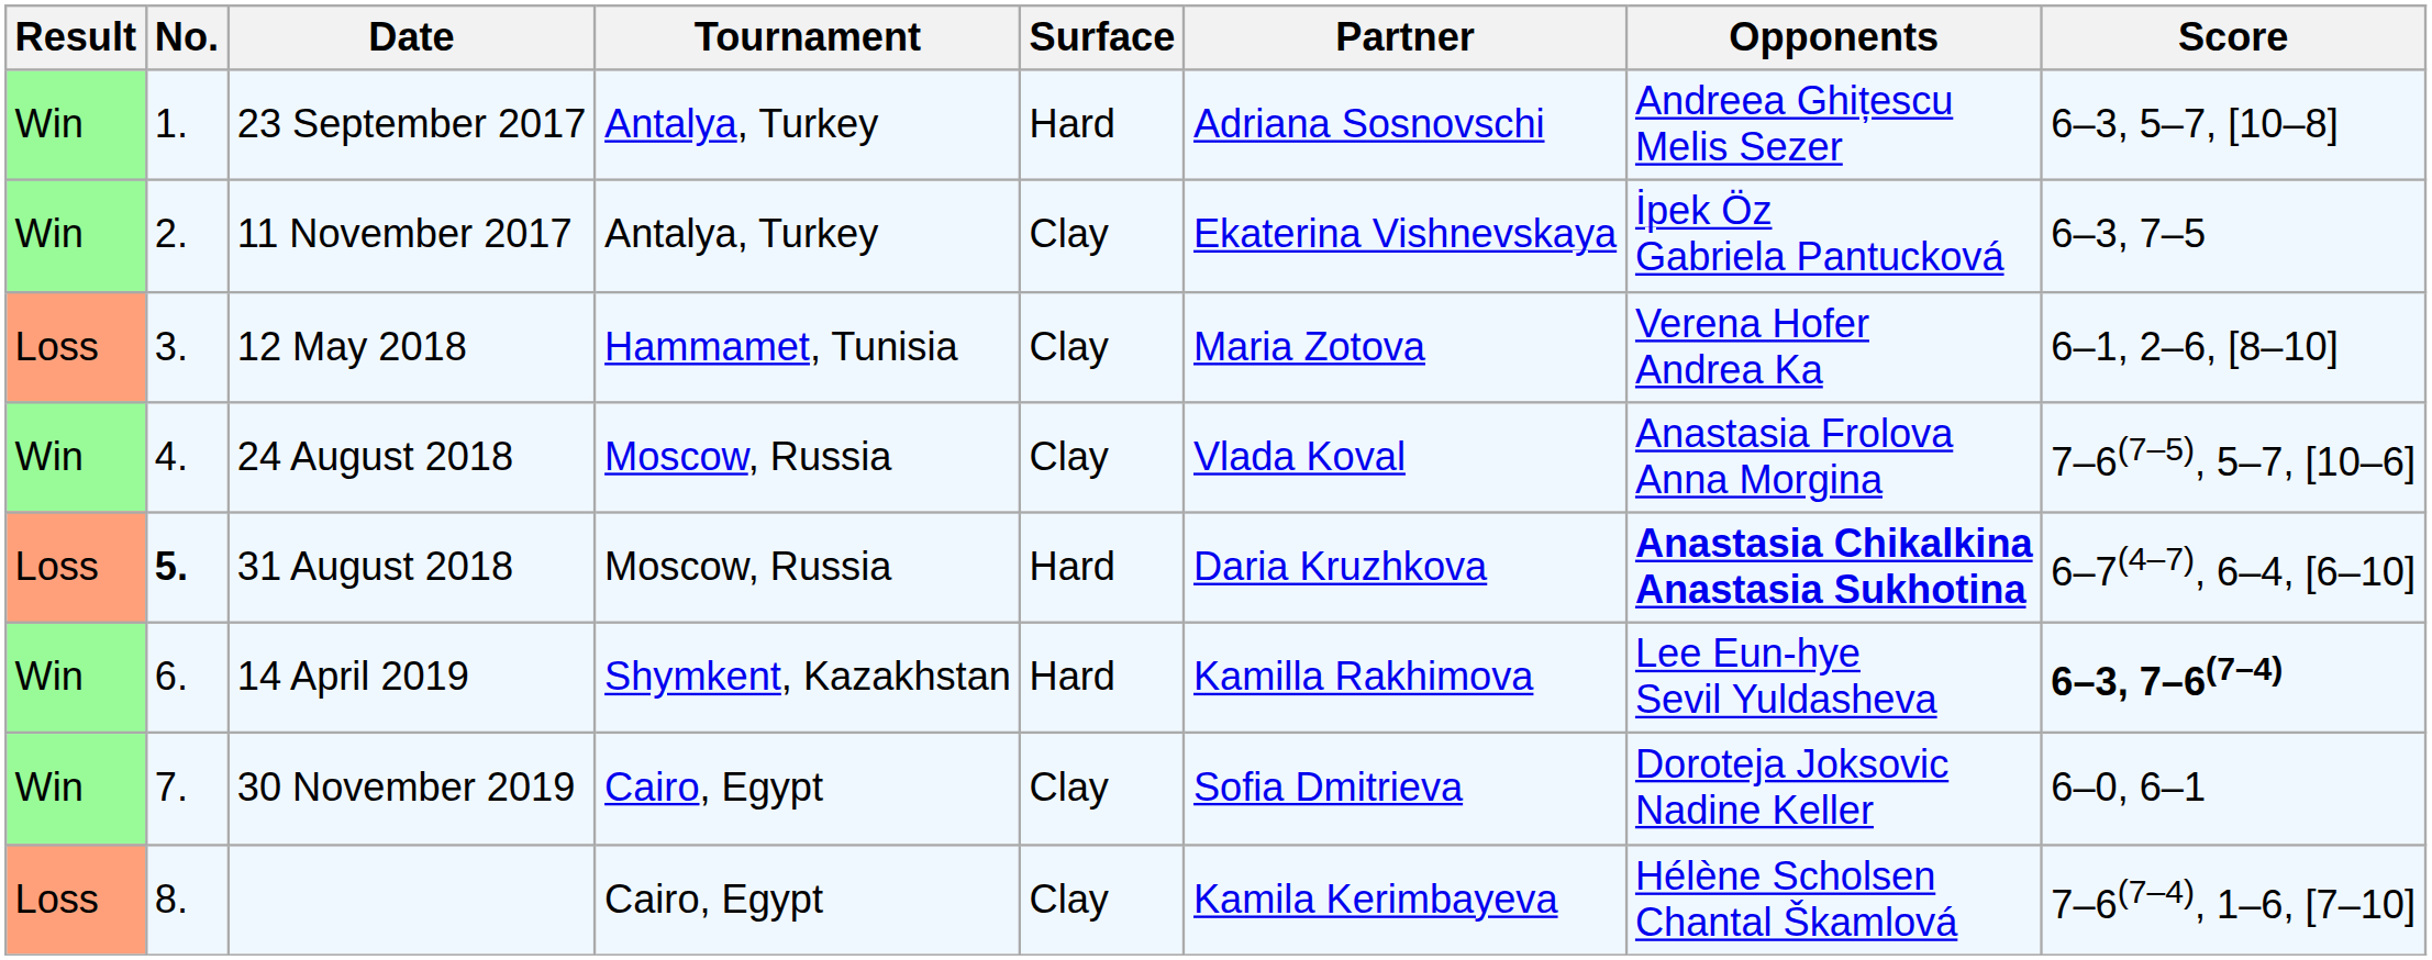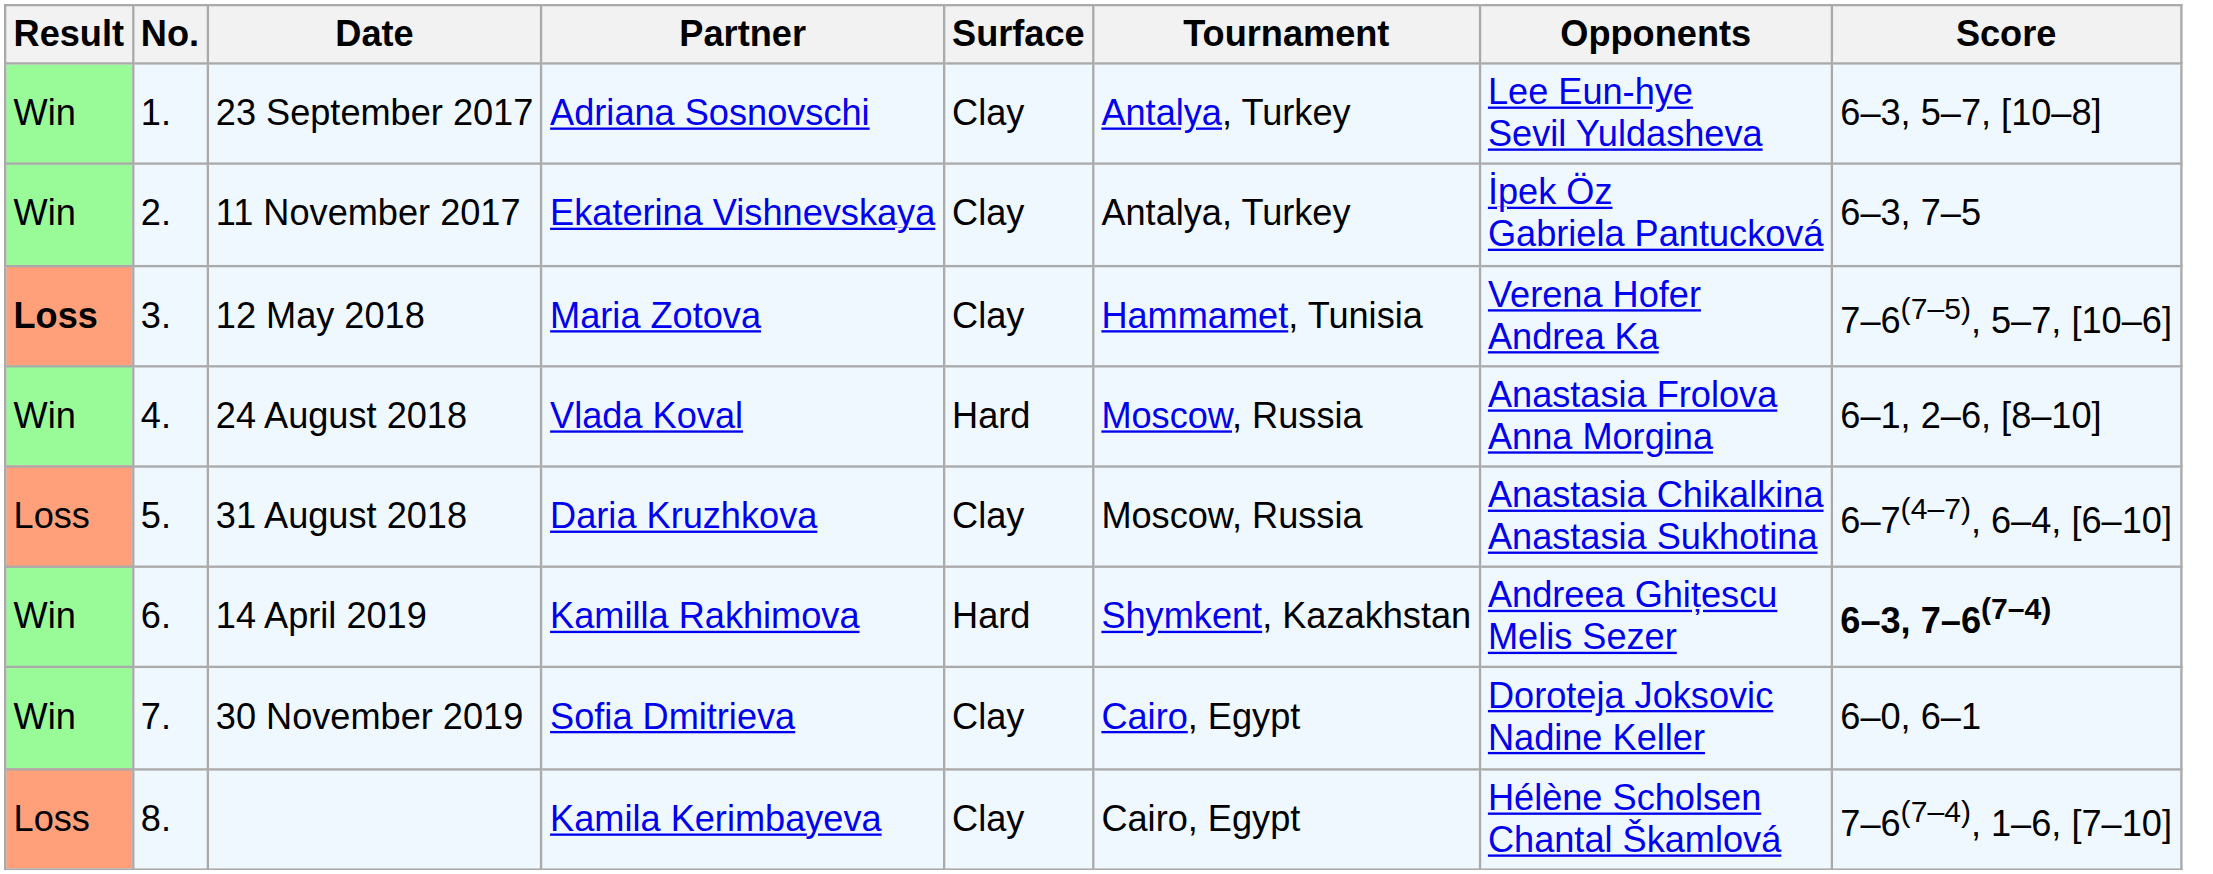 <table class="sortable wikitable" style=font-size:97%>
 <tr>
 <th>Result</th>
 <th>No.</th>
 <th>Date</th>
+<th>Partner</th>
+<th>Surface</th>
 <th>Tournament</th>
-<th>Surface</th>
-<th>Partner</th>
 <th>Opponents</th>
 <th class="unsortable">Score</th>
 </tr>
 <tr style="background:#f0f8ff;">
 <td style="background:#98fb98;">Win</td>
 <td>1.</td>
 <td>23 September 2017</td>
+<td> <a href='#'>Adriana Sosnovschi</a></td>
+<td>Clay</td>
 <td><a href='#'>Antalya</a>, Turkey</td>
-<td>Hard</td>
-<td> <a href='#'>Adriana Sosnovschi</a></td>
-<td> <a href='#'>Andreea Ghițescu</a> <br>  <a href='#'>Melis Sezer</a></td>
+<td> <a href='#'>Lee Eun-hye</a> <br>  <a href='#'>Sevil Yuldasheva</a></td>
 <td>6–3, 5–7, [10–8]</td>
 </tr>
 <tr style="background:#f0f8ff;">
 <td style="background:#98fb98;">Win</td>
 <td>2.</td>
 <td>11 November 2017</td>
+<td> <a href='#'>Ekaterina Vishnevskaya</a></td>
+<td>Clay</td>
 <td>Antalya, Turkey</td>
-<td>Clay</td>
-<td> <a href='#'>Ekaterina Vishnevskaya</a></td>
 <td> <a href='#'>İpek Öz</a> <br>  <a href='#'>Gabriela Pantucková</a></td>
 <td>6–3, 7–5</td>
 </tr>
 <tr style="background:#f0f8ff;">
-<td style="background:#ffa07a;">Loss</td>
+<td style="background:#ffa07a;"><strong>Loss</strong></td>
 <td>3.</td>
 <td>12 May 2018</td>
+<td> <a href='#'>Maria Zotova</a></td>
+<td>Clay</td>
 <td><a href='#'>Hammamet</a>, Tunisia</td>
-<td>Clay</td>
-<td> <a href='#'>Maria Zotova</a></td>
 <td> <a href='#'>Verena Hofer</a> <br>  <a href='#'>Andrea Ka</a></td>
-<td>6–1, 2–6, [8–10]</td>
+<td>7–6<sup>(7–5)</sup>, 5–7, [10–6]</td>
 </tr>
 <tr style="background:#f0f8ff;">
 <td style="background:#98fb98;">Win</td>
 <td>4.</td>
 <td>24 August 2018</td>
+<td> <a href='#'>Vlada Koval</a></td>
+<td>Hard</td>
 <td><a href='#'>Moscow</a>, Russia</td>
-<td>Clay</td>
-<td> <a href='#'>Vlada Koval</a></td>
 <td> <a href='#'>Anastasia Frolova</a> <br>  <a href='#'>Anna Morgina</a></td>
-<td>7–6<sup>(7–5)</sup>, 5–7, [10–6]</td>
+<td>6–1, 2–6, [8–10]</td>
 </tr>
 <tr style="background:#f0f8ff;">
 <td style="background:#ffa07a;">Loss</td>
-<td><strong>5.</strong></td>
+<td>5.</td>
 <td>31 August 2018</td>
+<td> <a href='#'>Daria Kruzhkova</a></td>
+<td>Clay</td>
 <td>Moscow, Russia</td>
-<td>Hard</td>
-<td> <a href='#'>Daria Kruzhkova</a></td>
-<td><strong> <a href='#'>Anastasia Chikalkina</a> <br>  <a href='#'>Anastasia Sukhotina</a></strong></td>
+<td> <a href='#'>Anastasia Chikalkina</a> <br>  <a href='#'>Anastasia Sukhotina</a></td>
 <td>6–7<sup>(4–7)</sup>, 6–4, [6–10]</td>
 </tr>
 <tr style="background:#f0f8ff;">
 <td style="background:#98fb98;">Win</td>
 <td>6.</td>
 <td>14 April 2019</td>
+<td> <a href='#'>Kamilla Rakhimova</a></td>
+<td>Hard</td>
 <td><a href='#'>Shymkent</a>, Kazakhstan</td>
-<td>Hard</td>
-<td> <a href='#'>Kamilla Rakhimova</a></td>
-<td> <a href='#'>Lee Eun-hye</a> <br>  <a href='#'>Sevil Yuldasheva</a></td>
+<td> <a href='#'>Andreea Ghițescu</a> <br>  <a href='#'>Melis Sezer</a></td>
 <td><strong>6–3, 7–6<sup>(7–4)</sup></strong></td>
 </tr>
 <tr style="background:#f0f8ff;">
 <td style="background:#98fb98;">Win</td>
 <td>7.</td>
 <td>30 November 2019</td>
+<td> <a href='#'>Sofia Dmitrieva</a></td>
+<td>Clay</td>
 <td><a href='#'>Cairo</a>, Egypt</td>
-<td>Clay</td>
-<td> <a href='#'>Sofia Dmitrieva</a></td>
 <td> <a href='#'>Doroteja Joksovic</a> <br>  <a href='#'>Nadine Keller</a></td>
 <td>6–0, 6–1</td>
 </tr>
 <tr style="background:#f0f8ff;">
 <td style="background:#ffa07a;">Loss</td>
 <td>8.</td>
 <td></td>
+<td> <a href='#'>Kamila Kerimbayeva</a></td>
+<td>Clay</td>
 <td>Cairo, Egypt</td>
-<td>Clay</td>
-<td> <a href='#'>Kamila Kerimbayeva</a></td>
 <td> <a href='#'>Hélène Scholsen</a> <br>  <a href='#'>Chantal Škamlová</a></td>
 <td>7–6<sup>(7–4)</sup>, 1–6, [7–10]</td>
 </tr>
 </table>
